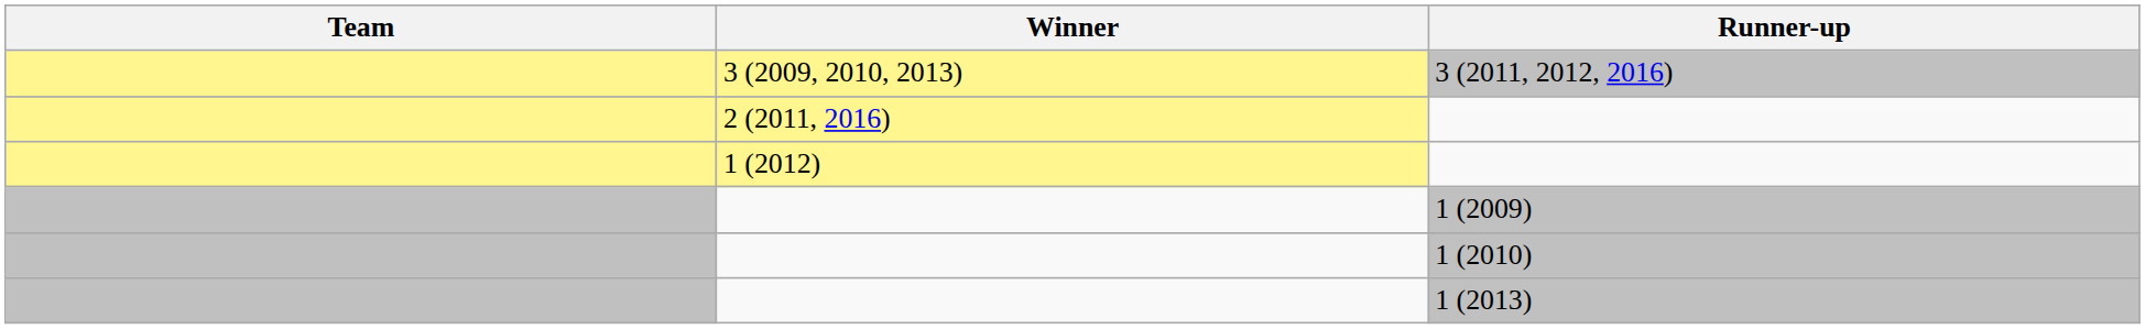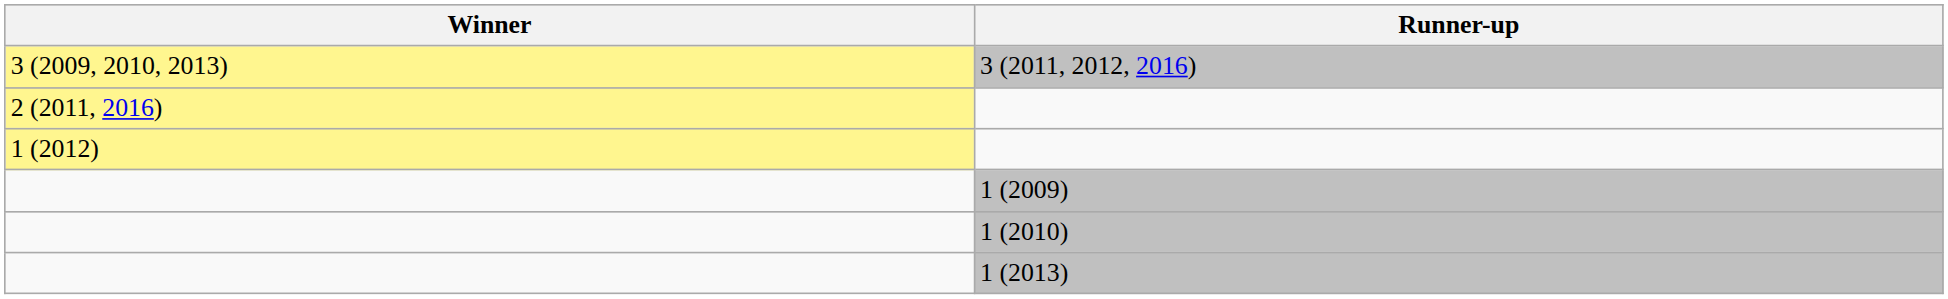 <table class="wikitable" style="font-size:99%; text-align:left;" width="60%">
 <tr>
-<th width="20%">Team</th>
 <th width="20%">Winner</th>
 <th width="20%">Runner-up</th>
 </tr>
 <tr>
-<td style="background:#fff68f"></td>
 <td style="background:#fff68f">3 (2009, 2010, 2013)</td>
 <td style="background:#C0C0C0">3 (2011, 2012, <a href='#'>2016</a>)</td>
 </tr>
 <tr>
-<td style="background:#fff68f"></td>
 <td style="background:#fff68f">2 (2011, <a href='#'>2016</a>)</td>
 <td></td>
 </tr>
 <tr>
-<td style="background:#fff68f"></td>
 <td style="background:#fff68f">1 (2012)</td>
 <td></td>
 </tr>
 <tr>
-<td style="background:#C0C0C0"></td>
 <td></td>
 <td style="background:#C0C0C0">1 (2009)</td>
 </tr>
 <tr>
-<td style="background:#C0C0C0"></td>
 <td></td>
 <td style="background:#C0C0C0">1 (2010)</td>
 </tr>
 <tr>
-<td style="background:#C0C0C0"></td>
 <td></td>
 <td style="background:#C0C0C0">1 (2013)</td>
 </tr>
 </table>
